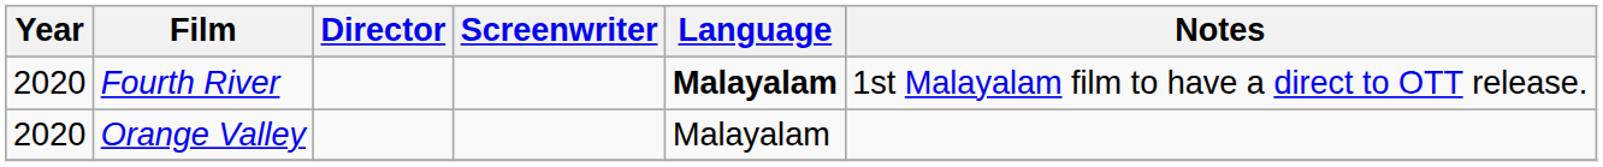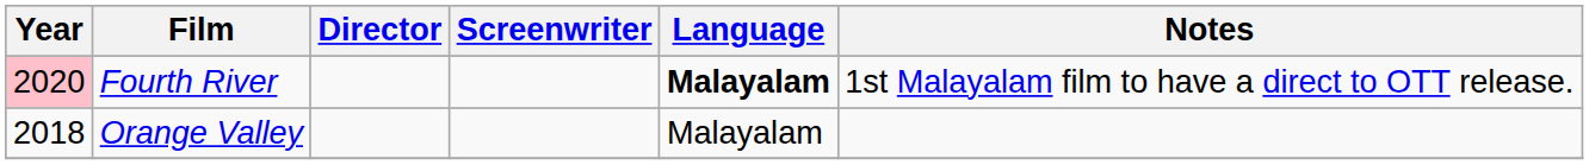 <table class="wikitable sortable">
 <tr>
 <th>Year</th>
 <th>Film</th>
 <th><a href='#'>Director</a></th>
 <th><a href='#'>Screenwriter</a></th>
 <th><a href='#'>Language</a></th>
 <th>Notes</th>
 </tr>
 <tr>
-<td>2020</td>
+<td style="background: pink;">2020</td>
 <td><em><a href='#'>Fourth River</a></em></td>
 <td></td>
 <td></td>
 <td><strong>Malayalam</strong></td>
 <td>1st <a href='#'>Malayalam</a> film to have a <a href='#'>direct to OTT</a> release.</td>
 </tr>
 <tr>
-<td>2020</td>
+<td>2018</td>
 <td><em><a href='#'>Orange Valley</a></em></td>
 <td></td>
 <td></td>
 <td>Malayalam</td>
 <td></td>
 </tr>
 <tr>
 </tr>
 </table>
